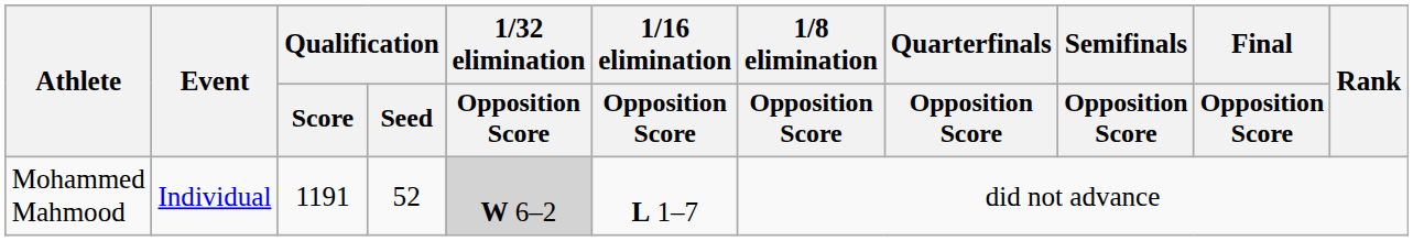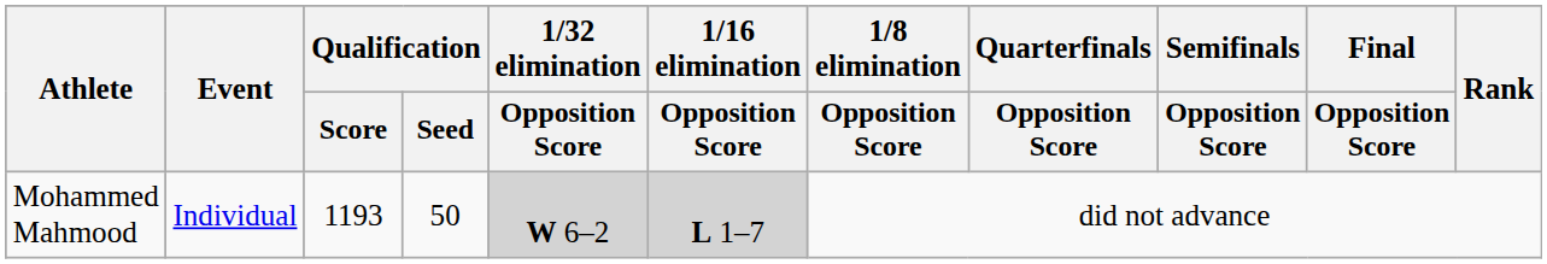 <table class="wikitable" style="text-align:center; font-size:90%">
 <tr>
 <th rowspan="2">Athlete</th>
 <th rowspan="2">Event</th>
 <th colspan="2">Qualification</th>
 <th width="11%">1/32 elimination</th>
 <th width="11%">1/16 elimination</th>
 <th width="11%">1/8 elimination</th>
 <th width="11%">Quarterfinals</th>
 <th width="11%">Semifinals</th>
 <th width="11%">Final</th>
 <th rowspan="2">Rank</th>
 </tr>
 <tr style="font-size:95%">
 <th>Score</th>
 <th>Seed</th>
 <th>Opposition<br>Score</th>
 <th>Opposition<br>Score</th>
 <th>Opposition<br>Score</th>
 <th>Opposition<br>Score</th>
 <th>Opposition<br>Score</th>
 <th>Opposition<br>Score</th>
 </tr>
 <tr align=center>
 <td align=left>Mohammed Mahmood</td>
 <td align=left rowspan=4><a href='#'>Individual</a></td>
-<td>1191</td>
-<td>52 <strong></strong></td>
+<td>1193</td>
+<td>50 <strong></strong></td>
 <td style="background: lightgrey;"><br><strong>W</strong> 6–2<br></td>
-<td><br><strong>L</strong> 1–7<br></td>
+<td style="background: lightgrey;"><br><strong>L</strong> 1–7<br></td>
 <td colspan=5>did not advance</td>
 </tr>
 </table>
